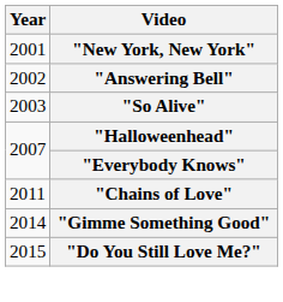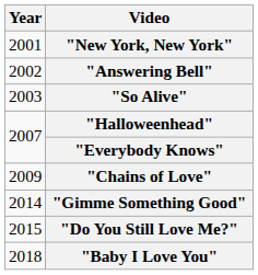 <table class="wikitable plainrowheaders">
 <tr>
 <th>Year</th>
 <th style="width:12em;">Video</th>
 </tr>
 <tr>
 <td>2001</td>
 <th scope="row">"New York, New York"</th>
 </tr>
 <tr>
 <td>2002</td>
 <th scope="row">"Answering Bell"</th>
 </tr>
 <tr>
 <td>2003</td>
 <th scope="row">"So Alive"</th>
 </tr>
 <tr>
 <td rowspan="2">2007</td>
 <th scope="row">"Halloweenhead"</th>
 </tr>
 <tr>
 <th scope="row">"Everybody Knows"</th>
 </tr>
 <tr>
-<td>2011</td>
+<td>2009</td>
 <th scope="row">"Chains of Love"</th>
 </tr>
 <tr>
 <td>2014</td>
 <th scope="row">"Gimme Something Good"</th>
 </tr>
 <tr>
 <td>2015</td>
 <th scope="row">"Do You Still Love Me?"</th>
 </tr>
+<tr>
+<td>2018</td>
+<th scope="row">"Baby I Love You"</th>
+</tr>
 </table>
